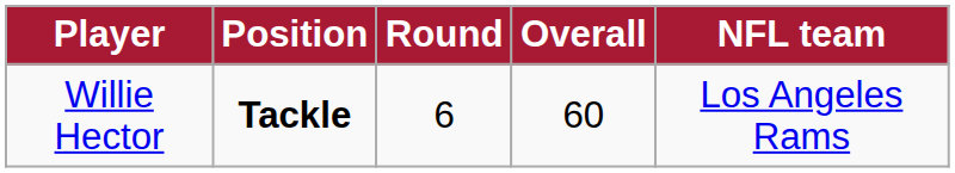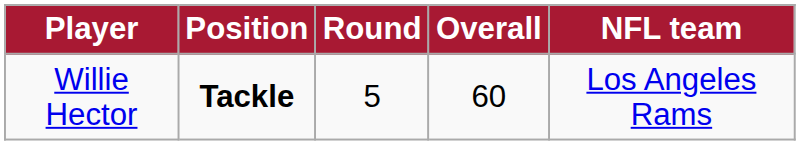 <table class="wikitable" width="65%">
 <tr align="center"  style="background:#A81933;color:#FFFFFF;">
 <td><strong>Player</strong></td>
 <td><strong>Position</strong></td>
 <td><strong>Round</strong></td>
 <td><strong>Overall</strong></td>
 <td><strong>NFL team</strong></td>
 </tr>
 <tr align="center" bgcolor="">
 <td><a href='#'>Willie Hector</a></td>
 <td><strong>Tackle</strong></td>
-<td>6</td>
+<td>5</td>
 <td>60</td>
 <td><a href='#'>Los Angeles Rams</a></td>
 </tr>
 </table>
